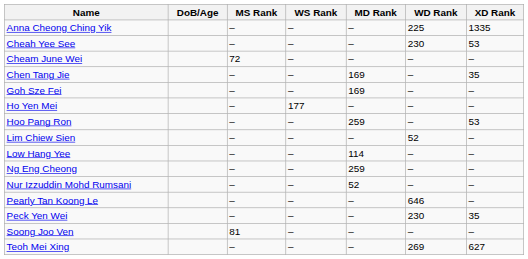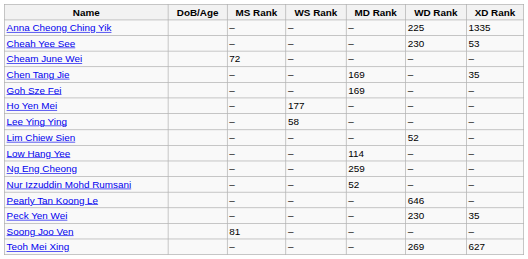 <table class="wikitable"  style="width:800px; font-size:95%;">
 <tr>
 <th align="left">Name</th>
 <th align="left">DoB/Age</th>
 <th align="left">MS Rank</th>
 <th align="left">WS Rank</th>
 <th align="left">MD Rank</th>
 <th align="left">WD Rank</th>
 <th align="left">XD Rank</th>
 </tr>
 <tr>
 <td><a href='#'>Anna Cheong Ching Yik</a></td>
 <td></td>
 <td>–</td>
 <td>–</td>
 <td>–</td>
 <td>225</td>
 <td>1335</td>
 </tr>
 <tr>
 <td><a href='#'>Cheah Yee See</a></td>
 <td></td>
 <td>–</td>
 <td>–</td>
 <td>–</td>
 <td>230</td>
 <td>53</td>
 </tr>
 <tr>
 <td><a href='#'>Cheam June Wei</a></td>
 <td></td>
 <td>72</td>
 <td>–</td>
 <td>–</td>
 <td>–</td>
 <td>–</td>
 </tr>
 <tr>
 <td><a href='#'>Chen Tang Jie</a></td>
 <td></td>
 <td>–</td>
 <td>–</td>
 <td>169</td>
 <td>–</td>
 <td>35</td>
 </tr>
 <tr>
 <td><a href='#'>Goh Sze Fei</a></td>
 <td></td>
 <td>–</td>
 <td>–</td>
 <td>169</td>
 <td>–</td>
 <td>–</td>
 </tr>
 <tr>
 <td><a href='#'>Ho Yen Mei</a></td>
 <td></td>
 <td>–</td>
 <td>177</td>
 <td>–</td>
 <td>–</td>
 <td>–</td>
 </tr>
 <tr>
-<td><a href='#'>Hoo Pang Ron</a></td>
+<td><a href='#'>Lee Ying Ying</a></td>
 <td></td>
 <td>–</td>
+<td>58</td>
 <td>–</td>
-<td>259</td>
 <td>–</td>
-<td>53</td>
+<td>–</td>
 </tr>
 <tr>
 <td><a href='#'>Lim Chiew Sien</a></td>
 <td></td>
 <td>–</td>
 <td>–</td>
 <td>–</td>
 <td>52</td>
 <td>–</td>
 </tr>
 <tr>
 <td><a href='#'>Low Hang Yee</a></td>
 <td></td>
 <td>–</td>
 <td>–</td>
 <td>114</td>
 <td>–</td>
 <td>–</td>
 </tr>
 <tr>
 <td><a href='#'>Ng Eng Cheong</a></td>
 <td></td>
 <td>–</td>
 <td>–</td>
 <td>259</td>
 <td>–</td>
 <td>–</td>
 </tr>
 <tr>
 <td><a href='#'>Nur Izzuddin Mohd Rumsani</a></td>
 <td></td>
 <td>–</td>
 <td>–</td>
 <td>52</td>
 <td>–</td>
 <td>–</td>
 </tr>
 <tr>
 <td><a href='#'>Pearly Tan Koong Le</a></td>
 <td></td>
 <td>–</td>
 <td>–</td>
 <td>–</td>
 <td>646</td>
 <td>–</td>
 </tr>
 <tr>
 <td><a href='#'>Peck Yen Wei</a></td>
 <td></td>
 <td>–</td>
 <td>–</td>
 <td>–</td>
 <td>230</td>
 <td>35</td>
 </tr>
 <tr>
 <td><a href='#'>Soong Joo Ven</a></td>
 <td></td>
 <td>81</td>
 <td>–</td>
 <td>–</td>
 <td>–</td>
 <td>–</td>
 </tr>
 <tr>
 <td><a href='#'>Teoh Mei Xing</a></td>
 <td></td>
 <td>–</td>
 <td>–</td>
 <td>–</td>
 <td>269</td>
 <td>627</td>
 </tr>
 </table>
